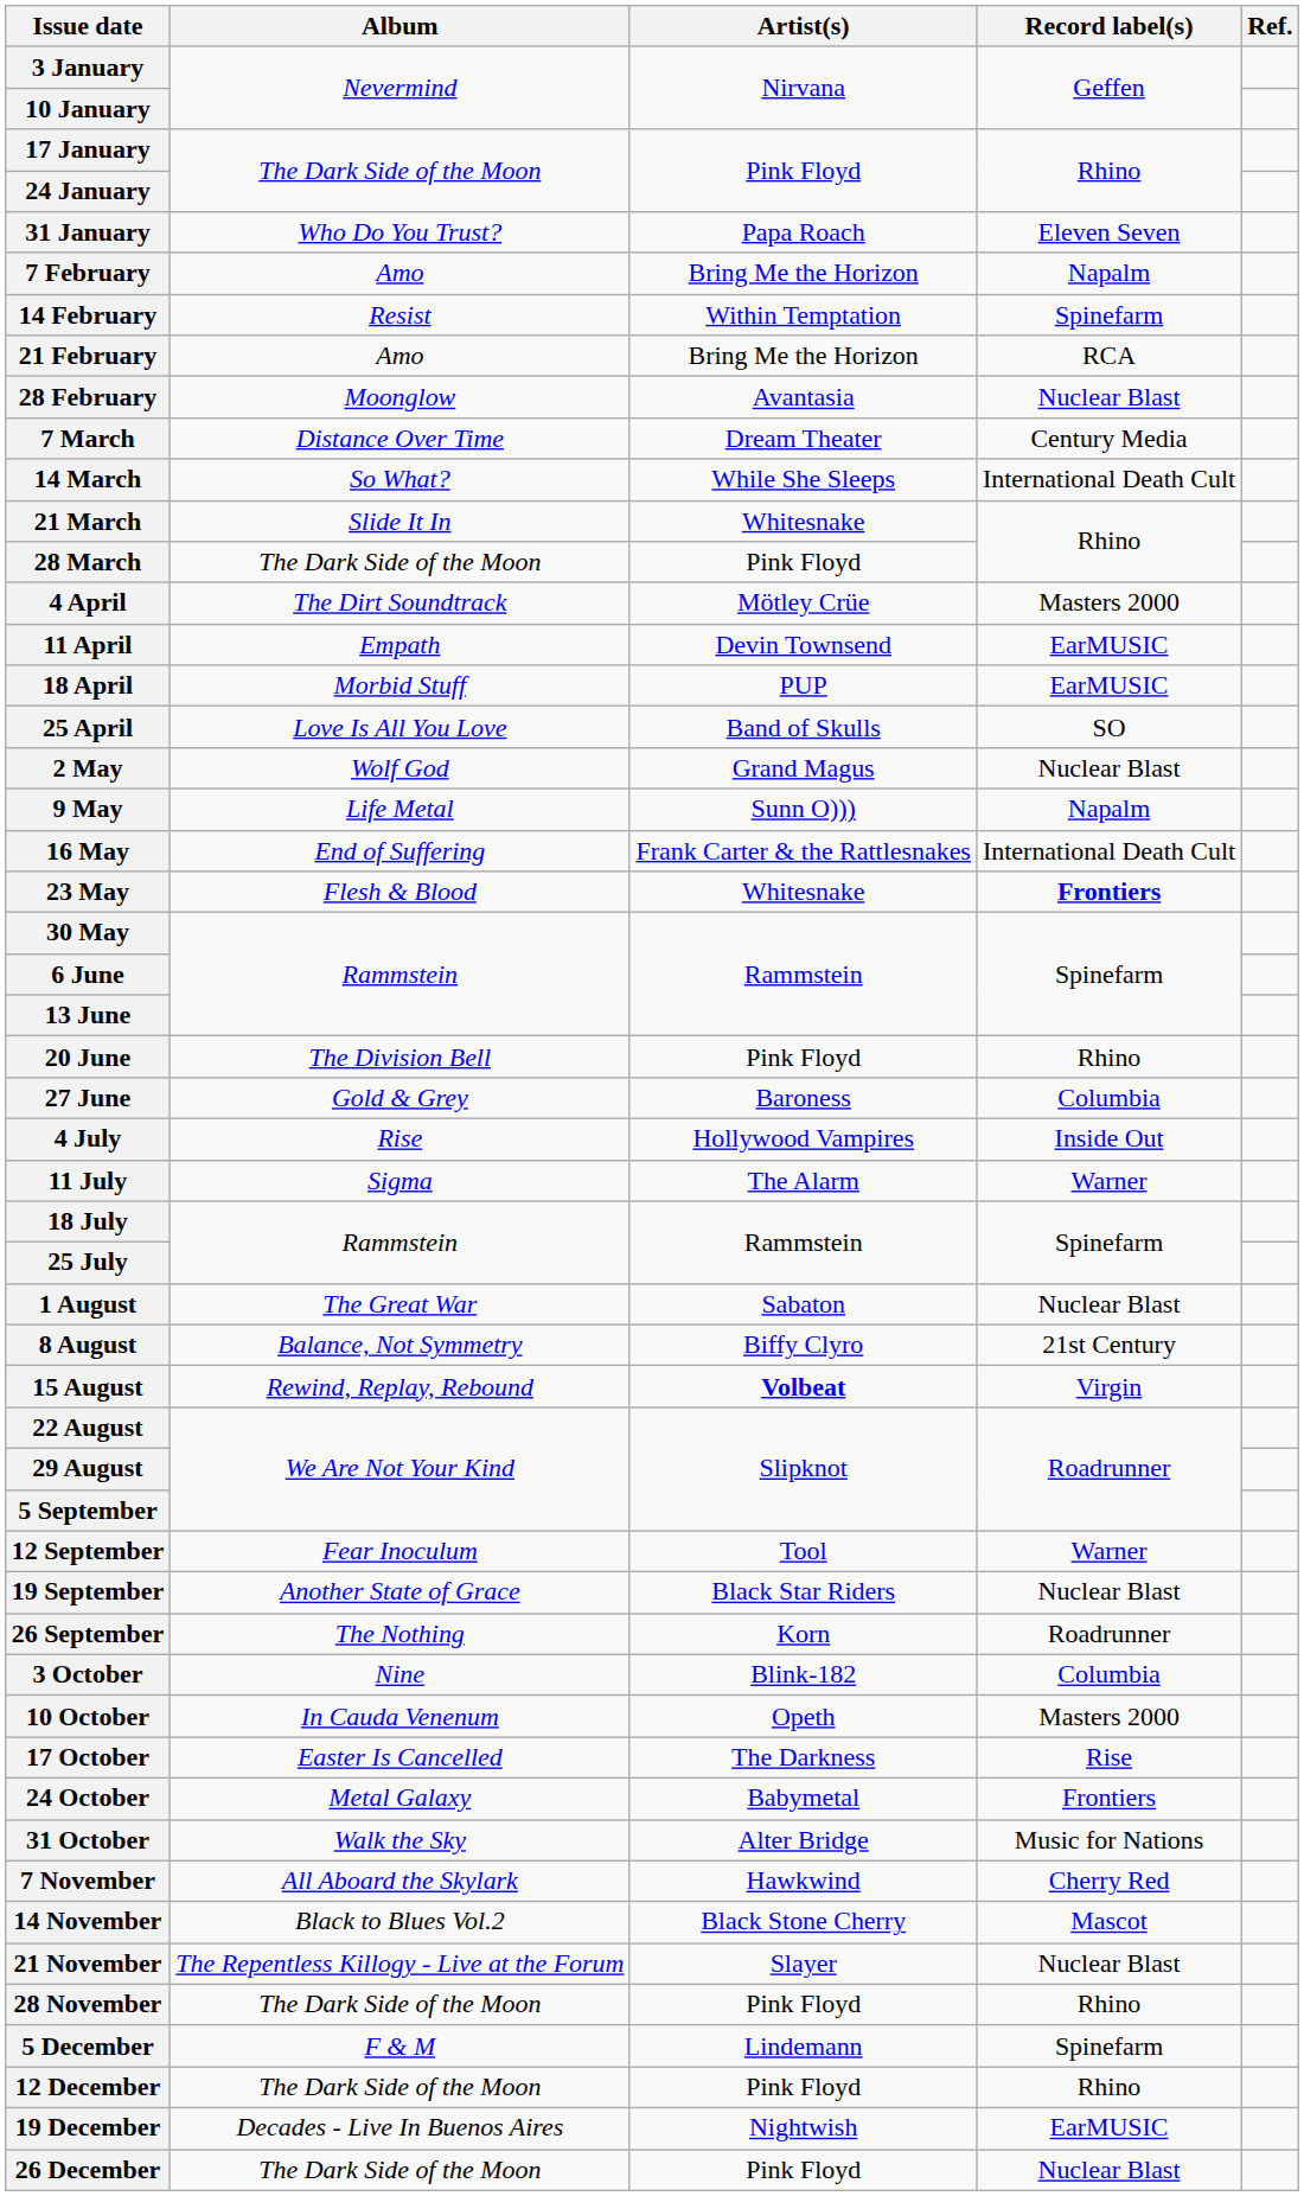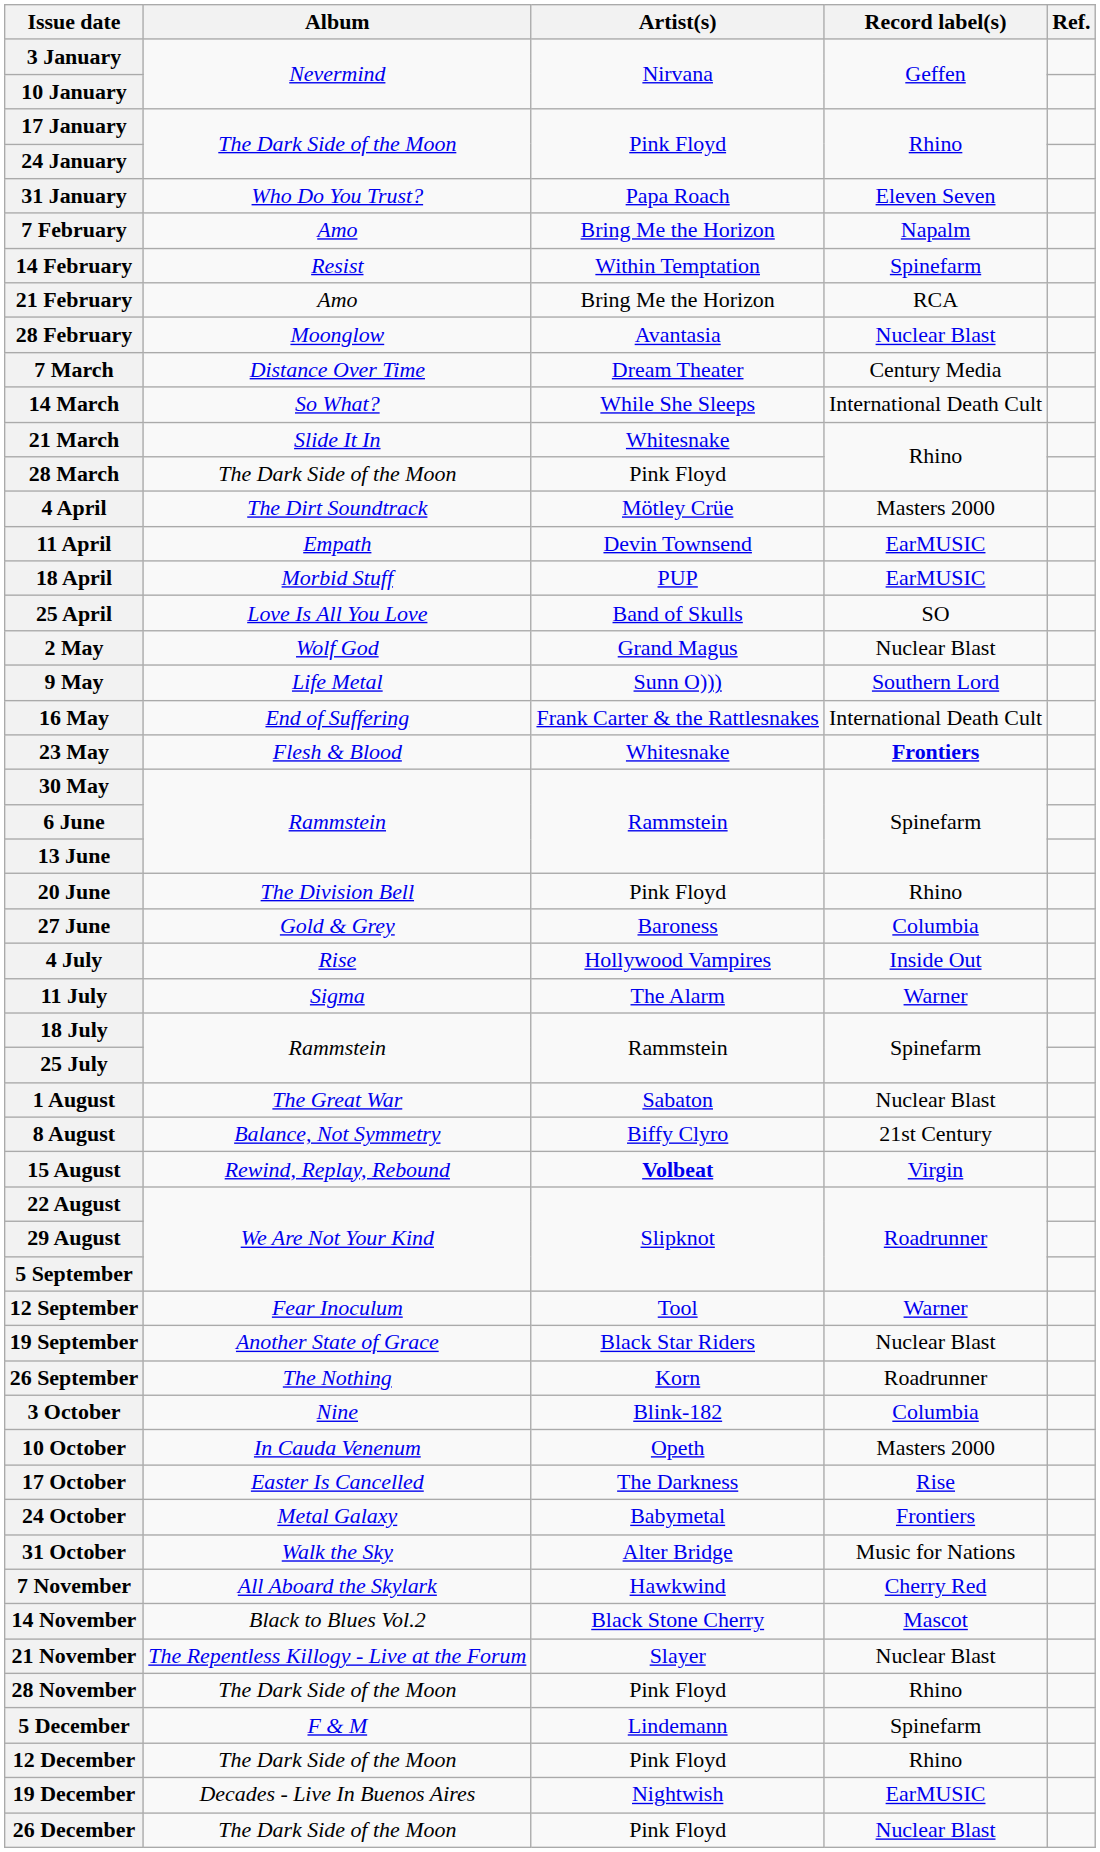 <table class="wikitable plainrowheaders" style="text-align:center">
 <tr>
 <th scope="col">Issue date</th>
 <th scope="col">Album</th>
 <th scope="col">Artist(s)</th>
 <th scope="col">Record label(s)</th>
 <th scope="col">Ref.</th>
 </tr>
 <tr>
 <th scope="row">3 January</th>
 <td rowspan="2"><em><a href='#'>Nevermind</a></em></td>
 <td rowspan="2"><a href='#'>Nirvana</a></td>
 <td rowspan="2"><a href='#'>Geffen</a></td>
 <td></td>
 </tr>
 <tr>
 <th scope="row">10 January</th>
 <td></td>
 </tr>
 <tr>
 <th scope="row">17 January</th>
 <td rowspan="2"><em><a href='#'>The Dark Side of the Moon</a></em></td>
 <td rowspan="2"><a href='#'>Pink Floyd</a></td>
 <td rowspan="2"><a href='#'>Rhino</a></td>
 <td></td>
 </tr>
 <tr>
 <th scope="row">24 January</th>
 <td></td>
 </tr>
 <tr>
 <th scope="row">31 January</th>
 <td><em><a href='#'>Who Do You Trust?</a></em></td>
 <td><a href='#'>Papa Roach</a></td>
 <td><a href='#'>Eleven Seven</a></td>
 <td></td>
 </tr>
 <tr>
 <th scope="row">7 February</th>
 <td><em><a href='#'>Amo</a></em></td>
 <td><a href='#'>Bring Me the Horizon</a></td>
 <td><a href='#'>Napalm</a></td>
 <td></td>
 </tr>
 <tr>
 <th scope="row">14 February</th>
 <td><em><a href='#'>Resist</a></em></td>
 <td><a href='#'>Within Temptation</a></td>
 <td><a href='#'>Spinefarm</a></td>
 <td></td>
 </tr>
 <tr>
 <th scope="row">21 February</th>
 <td><em>Amo</em></td>
 <td>Bring Me the Horizon</td>
 <td>RCA</td>
 <td></td>
 </tr>
 <tr>
 <th scope="row">28 February</th>
 <td><em><a href='#'>Moonglow</a></em></td>
 <td><a href='#'>Avantasia</a></td>
 <td><a href='#'>Nuclear Blast</a></td>
 <td></td>
 </tr>
 <tr>
 <th scope="row">7 March</th>
 <td><em><a href='#'>Distance Over Time</a></em></td>
 <td><a href='#'>Dream Theater</a></td>
 <td>Century Media</td>
 <td></td>
 </tr>
 <tr>
 <th scope="row">14 March</th>
 <td><em><a href='#'>So What?</a></em></td>
 <td><a href='#'>While She Sleeps</a></td>
 <td>International Death Cult</td>
 <td></td>
 </tr>
 <tr>
 <th scope="row">21 March</th>
 <td><em><a href='#'>Slide It In</a></em></td>
 <td><a href='#'>Whitesnake</a></td>
 <td rowspan="2">Rhino</td>
 <td></td>
 </tr>
 <tr>
 <th scope="row">28 March</th>
 <td><em>The Dark Side of the Moon</em></td>
 <td>Pink Floyd</td>
 <td></td>
 </tr>
 <tr>
 <th scope="row">4 April</th>
 <td><em><a href='#'>The Dirt Soundtrack</a></em></td>
 <td><a href='#'>Mötley Crüe</a></td>
 <td>Masters 2000</td>
 <td></td>
 </tr>
 <tr>
 <th scope="row">11 April</th>
 <td><em><a href='#'>Empath</a></em></td>
 <td><a href='#'>Devin Townsend</a></td>
 <td><a href='#'>EarMUSIC</a></td>
 <td></td>
 </tr>
 <tr>
 <th scope="row">18 April</th>
 <td><em><a href='#'>Morbid Stuff</a></em></td>
 <td><a href='#'>PUP</a></td>
 <td><a href='#'>EarMUSIC</a></td>
 <td></td>
 </tr>
 <tr>
 <th scope="row">25 April</th>
 <td><em><a href='#'>Love Is All You Love</a></em></td>
 <td><a href='#'>Band of Skulls</a></td>
 <td>SO</td>
 <td></td>
 </tr>
 <tr>
 <th scope="row">2 May</th>
 <td><em><a href='#'>Wolf God</a></em></td>
 <td><a href='#'>Grand Magus</a></td>
 <td>Nuclear Blast</td>
 <td></td>
 </tr>
 <tr>
 <th scope="row">9 May</th>
 <td><em><a href='#'>Life Metal</a></em></td>
 <td><a href='#'>Sunn O)))</a></td>
-<td><a href='#'>Napalm</a></td>
+<td><a href='#'>Southern Lord</a></td>
 <td></td>
 </tr>
 <tr>
 <th scope="row">16 May</th>
 <td><em><a href='#'>End of Suffering</a></em></td>
 <td><a href='#'>Frank Carter & the Rattlesnakes</a></td>
 <td>International Death Cult</td>
 <td></td>
 </tr>
 <tr>
 <th scope="row">23 May</th>
 <td><em><a href='#'>Flesh & Blood</a></em></td>
 <td><a href='#'>Whitesnake</a></td>
 <td><strong><a href='#'>Frontiers</a></strong></td>
 <td></td>
 </tr>
 <tr>
 <th scope="row">30 May</th>
 <td rowspan="3"><em><a href='#'>Rammstein</a></em></td>
 <td rowspan="3"><a href='#'>Rammstein</a></td>
 <td rowspan="3">Spinefarm</td>
 <td></td>
 </tr>
 <tr>
 <th scope="row">6 June</th>
 <td></td>
 </tr>
 <tr>
 <th scope="row">13 June</th>
 <td></td>
 </tr>
 <tr>
 <th scope="row">20 June</th>
 <td><em><a href='#'>The Division Bell</a></em></td>
 <td>Pink Floyd</td>
 <td>Rhino</td>
 <td></td>
 </tr>
 <tr>
 <th scope="row">27 June</th>
 <td><em><a href='#'>Gold & Grey</a></em></td>
 <td><a href='#'>Baroness</a></td>
 <td><a href='#'>Columbia</a></td>
 <td></td>
 </tr>
 <tr>
 <th scope="row">4 July</th>
 <td><em><a href='#'>Rise</a></em></td>
 <td><a href='#'>Hollywood Vampires</a></td>
 <td><a href='#'>Inside Out</a></td>
 <td></td>
 </tr>
 <tr>
 <th scope="row">11 July</th>
 <td><em><a href='#'>Sigma</a></em></td>
 <td><a href='#'>The Alarm</a></td>
 <td><a href='#'>Warner</a></td>
 <td></td>
 </tr>
 <tr>
 <th scope="row">18 July</th>
 <td rowspan="2"><em>Rammstein</em></td>
 <td rowspan="2">Rammstein</td>
 <td rowspan="2">Spinefarm</td>
 <td></td>
 </tr>
 <tr>
 <th scope="row">25 July</th>
 <td></td>
 </tr>
 <tr>
 <th scope="row">1 August</th>
 <td><em><a href='#'>The Great War</a></em></td>
 <td><a href='#'>Sabaton</a></td>
 <td>Nuclear Blast</td>
 <td></td>
 </tr>
 <tr>
 <th scope="row">8 August</th>
 <td><em><a href='#'>Balance, Not Symmetry</a></em></td>
 <td><a href='#'>Biffy Clyro</a></td>
 <td>21st Century</td>
 <td></td>
 </tr>
 <tr>
 <th scope="row">15 August</th>
 <td><em><a href='#'>Rewind, Replay, Rebound</a></em></td>
 <td><strong><a href='#'>Volbeat</a></strong></td>
 <td><a href='#'>Virgin</a></td>
 <td></td>
 </tr>
 <tr>
 <th scope="row">22 August</th>
 <td rowspan="3"><em><a href='#'>We Are Not Your Kind</a></em></td>
 <td rowspan="3"><a href='#'>Slipknot</a></td>
 <td rowspan="3"><a href='#'>Roadrunner</a></td>
 <td></td>
 </tr>
 <tr>
 <th scope="row">29 August</th>
 <td></td>
 </tr>
 <tr>
 <th scope="row">5 September</th>
 <td></td>
 </tr>
 <tr>
 <th scope="row">12 September</th>
 <td><em><a href='#'>Fear Inoculum</a></em></td>
 <td><a href='#'>Tool</a></td>
 <td><a href='#'>Warner</a></td>
 <td></td>
 </tr>
 <tr>
 <th scope="row">19 September</th>
 <td><em><a href='#'>Another State of Grace</a></em></td>
 <td><a href='#'>Black Star Riders</a></td>
 <td>Nuclear Blast</td>
 <td></td>
 </tr>
 <tr>
 <th scope="row">26 September</th>
 <td><em><a href='#'>The Nothing</a></em></td>
 <td><a href='#'>Korn</a></td>
 <td>Roadrunner</td>
 <td></td>
 </tr>
 <tr>
 <th scope="row">3 October</th>
 <td><em><a href='#'>Nine</a></em></td>
 <td><a href='#'>Blink-182</a></td>
 <td><a href='#'>Columbia</a></td>
 <td></td>
 </tr>
 <tr>
 <th scope="row">10 October</th>
 <td><em><a href='#'>In Cauda Venenum</a></em></td>
 <td><a href='#'>Opeth</a></td>
 <td>Masters 2000</td>
 <td></td>
 </tr>
 <tr>
 <th scope="row">17 October</th>
 <td><em><a href='#'>Easter Is Cancelled</a></em></td>
 <td><a href='#'>The Darkness</a></td>
 <td><a href='#'>Rise</a></td>
 <td></td>
 </tr>
 <tr>
 <th scope="row">24 October</th>
 <td><em><a href='#'>Metal Galaxy</a></em></td>
 <td><a href='#'>Babymetal</a></td>
 <td><a href='#'>Frontiers</a></td>
 <td></td>
 </tr>
 <tr>
 <th scope="row">31 October</th>
 <td><em><a href='#'>Walk the Sky</a></em></td>
 <td><a href='#'>Alter Bridge</a></td>
 <td>Music for Nations</td>
 <td></td>
 </tr>
 <tr>
 <th scope="row">7 November</th>
 <td><em><a href='#'>All Aboard the Skylark</a></em></td>
 <td><a href='#'>Hawkwind</a></td>
 <td><a href='#'>Cherry Red</a></td>
 <td></td>
 </tr>
 <tr>
 <th scope="row">14 November</th>
 <td><em>Black to Blues Vol.2</em></td>
 <td><a href='#'>Black Stone Cherry</a></td>
 <td><a href='#'>Mascot</a></td>
 <td></td>
 </tr>
 <tr>
 <th scope="row">21 November</th>
 <td><em><a href='#'>The Repentless Killogy - Live at the Forum</a></em></td>
 <td><a href='#'>Slayer</a></td>
 <td>Nuclear Blast</td>
 <td></td>
 </tr>
 <tr>
 <th scope="row">28 November</th>
 <td><em>The Dark Side of the Moon</em></td>
 <td>Pink Floyd</td>
 <td>Rhino</td>
 <td></td>
 </tr>
 <tr>
 <th scope="row">5 December</th>
 <td><em><a href='#'>F & M</a></em></td>
 <td><a href='#'>Lindemann</a></td>
 <td>Spinefarm</td>
 <td></td>
 </tr>
 <tr>
 <th scope="row">12 December</th>
 <td><em>The Dark Side of the Moon</em></td>
 <td>Pink Floyd</td>
 <td>Rhino</td>
 <td></td>
 </tr>
 <tr>
 <th scope="row">19 December</th>
 <td><em>Decades - Live In Buenos Aires</em></td>
 <td><a href='#'>Nightwish</a></td>
 <td><a href='#'>EarMUSIC</a></td>
 <td></td>
 </tr>
 <tr>
 <th scope="row">26 December</th>
 <td><em>The Dark Side of the Moon</em></td>
 <td>Pink Floyd</td>
 <td><a href='#'>Nuclear Blast</a></td>
 <td></td>
 </tr>
 </table>
